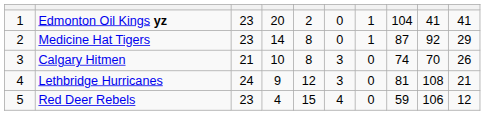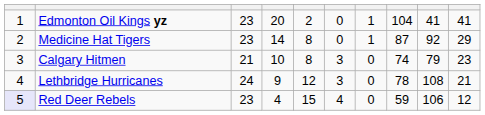 <table class="wikitable sortable">
 <tr>
 <th style="width:2em"></th>
 <th style="width:15em;" class="unsortable"></th>
 <th style="width:2em;"></th>
 <th style="width:2em;"></th>
 <th style="width:2em;"></th>
 <th style="width:2em;"></th>
 <th style="width:2em;"></th>
 <th style="width:2em;"></th>
 <th style="width:2em;"></th>
 <th style="width:2em;"></th>
 </tr>
 <tr style="text-align: center;">
 <td>1</td>
 <td style="text-align:left;"><a href='#'>Edmonton Oil Kings</a> <strong>yz</strong></td>
 <td>23</td>
 <td>20</td>
 <td>2</td>
 <td>0</td>
 <td>1</td>
 <td>104</td>
 <td>41</td>
 <td>41</td>
 </tr>
 <tr style="text-align: center;">
 <td>2</td>
 <td style="text-align:left;"><a href='#'>Medicine Hat Tigers</a></td>
 <td>23</td>
 <td>14</td>
 <td>8</td>
 <td>0</td>
 <td>1</td>
 <td>87</td>
 <td>92</td>
 <td>29</td>
 </tr>
 <tr style="text-align: center;">
 <td>3</td>
 <td style="text-align:left;"><a href='#'>Calgary Hitmen</a></td>
 <td>21</td>
 <td>10</td>
 <td>8</td>
 <td>3</td>
 <td>0</td>
 <td>74</td>
-<td>70</td>
-<td>26</td>
+<td>79</td>
+<td>23</td>
 </tr>
 <tr style="text-align: center;">
 <td>4</td>
 <td style="text-align:left;"><a href='#'>Lethbridge Hurricanes</a></td>
 <td>24</td>
 <td>9</td>
 <td>12</td>
 <td>3</td>
 <td>0</td>
-<td>81</td>
+<td>78</td>
 <td>108</td>
 <td>21</td>
 </tr>
 <tr style="text-align: center;">
-<td>5</td>
+<td style="background: lavender;">5</td>
 <td style="text-align:left;"><a href='#'>Red Deer Rebels</a></td>
 <td>23</td>
 <td>4</td>
 <td>15</td>
 <td>4</td>
 <td>0</td>
 <td>59</td>
 <td>106</td>
 <td>12</td>
 </tr>
 </table>
